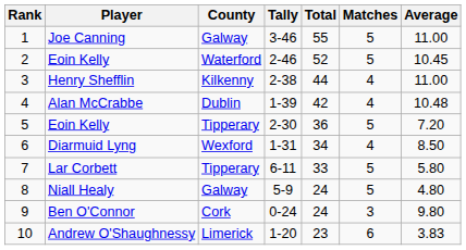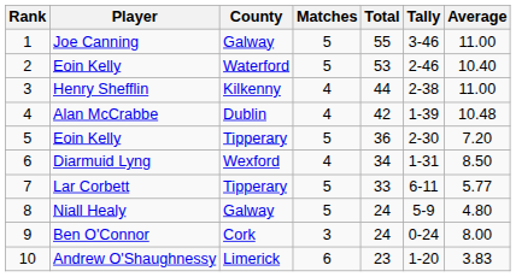 <table class="wikitable">
 <tr>
 <th>Rank</th>
 <th>Player</th>
 <th>County</th>
+<th>Matches</th>
+<th>Total</th>
 <th>Tally</th>
-<th>Total</th>
-<th>Matches</th>
 <th>Average</th>
 </tr>
 <tr>
 <td rowspan=1 align=center>1</td>
 <td><a href='#'>Joe Canning</a></td>
 <td><a href='#'>Galway</a></td>
+<td align=center>5</td>
+<td align=center>55</td>
 <td align=center>3-46</td>
-<td align=center>55</td>
-<td align=center>5</td>
 <td align=center>11.00</td>
 </tr>
 <tr>
 <td rowspan=1 align=center>2</td>
 <td><a href='#'>Eoin Kelly</a></td>
 <td><a href='#'>Waterford</a></td>
+<td align=center>5</td>
+<td align=center>53</td>
 <td align=center>2-46</td>
-<td align=center>52</td>
-<td align=center>5</td>
-<td align=center>10.45</td>
+<td align=center>10.40</td>
 </tr>
 <tr>
 <td rowspan=1 align=center>3</td>
 <td><a href='#'>Henry Shefflin</a></td>
 <td><a href='#'>Kilkenny</a></td>
+<td align=center>4</td>
+<td align=center>44</td>
 <td align=center>2-38</td>
-<td align=center>44</td>
-<td align=center>4</td>
 <td align=center>11.00</td>
 </tr>
 <tr>
 <td rowspan=1 align=center>4</td>
 <td><a href='#'>Alan McCrabbe</a></td>
 <td><a href='#'>Dublin</a></td>
+<td align=center>4</td>
+<td align=center>42</td>
 <td align=center>1-39</td>
-<td align=center>42</td>
-<td align=center>4</td>
 <td align=center>10.48</td>
 </tr>
 <tr>
 <td rowspan=1 align=center>5</td>
 <td><a href='#'>Eoin Kelly</a></td>
 <td><a href='#'>Tipperary</a></td>
+<td align=center>5</td>
+<td align=center>36</td>
 <td align=center>2-30</td>
-<td align=center>36</td>
-<td align=center>5</td>
 <td align=center>7.20</td>
 </tr>
 <tr>
 <td rowspan=1 align=center>6</td>
 <td><a href='#'>Diarmuid Lyng</a></td>
 <td><a href='#'>Wexford</a></td>
+<td align=center>4</td>
+<td align=center>34</td>
 <td align=center>1-31</td>
-<td align=center>34</td>
-<td align=center>4</td>
 <td align=center>8.50</td>
 </tr>
 <tr>
 <td rowspan=1 align=center>7</td>
 <td><a href='#'>Lar Corbett</a></td>
 <td><a href='#'>Tipperary</a></td>
+<td align=center>5</td>
+<td align=center>33</td>
 <td align=center>6-11</td>
-<td align=center>33</td>
-<td align=center>5</td>
-<td align=center>5.80</td>
+<td align=center>5.77</td>
 </tr>
 <tr>
 <td rowspan=1 align=center>8</td>
 <td><a href='#'>Niall Healy</a></td>
 <td><a href='#'>Galway</a></td>
+<td align=center>5</td>
+<td align=center>24</td>
 <td align=center>5-9</td>
-<td align=center>24</td>
-<td align=center>5</td>
 <td align=center>4.80</td>
 </tr>
 <tr>
 <td rowspan=1 align=center>9</td>
 <td><a href='#'>Ben O'Connor</a></td>
 <td><a href='#'>Cork</a></td>
+<td align=center>3</td>
+<td align=center>24</td>
 <td align=center>0-24</td>
-<td align=center>24</td>
-<td align=center>3</td>
-<td align=center>9.80</td>
+<td align=center>8.00</td>
 </tr>
 <tr>
 <td rowspan=1 align=center>10</td>
 <td><a href='#'>Andrew O'Shaughnessy</a></td>
 <td><a href='#'>Limerick</a></td>
+<td align=center>6</td>
+<td align=center>23</td>
 <td align=center>1-20</td>
-<td align=center>23</td>
-<td align=center>6</td>
 <td align=center>3.83</td>
 </tr>
 </table>
